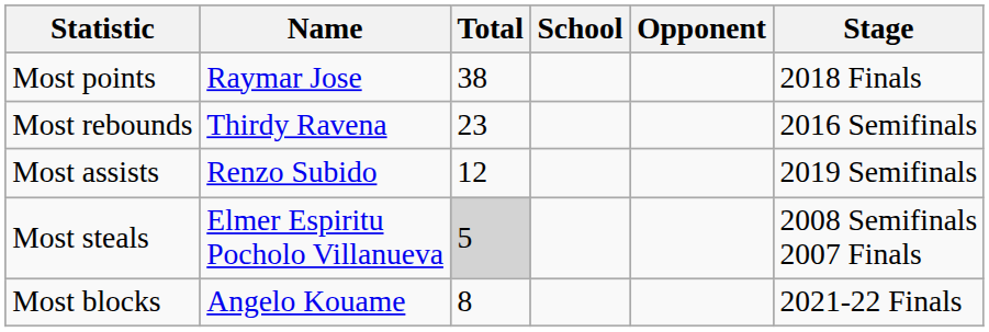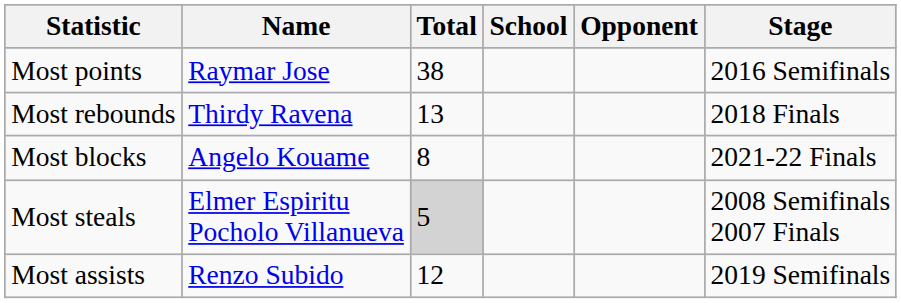 <table class=wikitable>
 <tr>
 <th>Statistic</th>
 <th>Name</th>
 <th>Total</th>
 <th>School</th>
 <th>Opponent</th>
 <th>Stage</th>
 </tr>
 <tr>
 <td>Most points</td>
 <td><a href='#'>Raymar Jose</a><br></td>
 <td>38</td>
 <td></td>
 <td></td>
-<td>2018 Finals</td>
+<td>2016 Semifinals</td>
 </tr>
 <tr>
 <td>Most rebounds</td>
 <td><a href='#'>Thirdy Ravena</a></td>
-<td>23</td>
+<td>13</td>
 <td></td>
 <td></td>
-<td>2016 Semifinals</td>
+<td>2018 Finals</td>
 </tr>
 <tr>
-<td>Most assists</td>
-<td><a href='#'>Renzo Subido</a></td>
-<td>12</td>
+<td>Most blocks</td>
+<td><a href='#'>Angelo Kouame</a></td>
+<td>8</td>
 <td></td>
 <td></td>
-<td>2019 Semifinals</td>
+<td>2021-22 Finals</td>
 </tr>
 <tr>
 <td>Most steals</td>
 <td><a href='#'>Elmer Espiritu</a><br><a href='#'>Pocholo Villanueva</a></td>
 <td style="background: lightgrey;">5</td>
 <td><br></td>
 <td><br></td>
 <td>2008 Semifinals<br>2007 Finals</td>
 </tr>
 <tr>
-<td>Most blocks</td>
-<td><a href='#'>Angelo Kouame</a></td>
-<td>8</td>
+<td>Most assists</td>
+<td><a href='#'>Renzo Subido</a></td>
+<td>12</td>
 <td></td>
 <td></td>
-<td>2021-22 Finals</td>
+<td>2019 Semifinals</td>
 </tr>
 </table>
